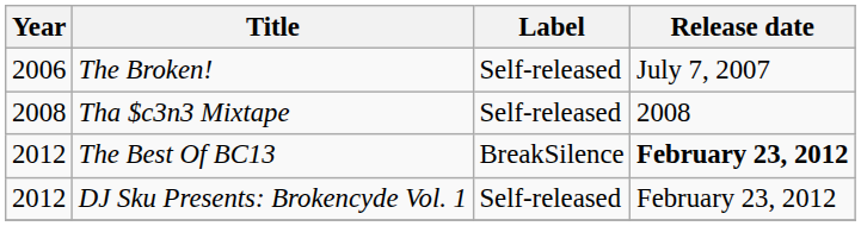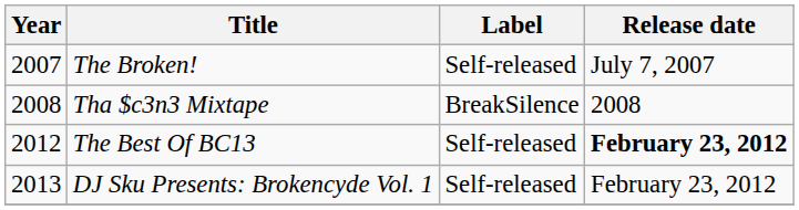 <table class="wikitable">
 <tr>
 <th>Year</th>
 <th>Title</th>
 <th>Label</th>
 <th>Release date</th>
 </tr>
 <tr>
-<td>2006</td>
+<td>2007</td>
 <td><em>The Broken!</em></td>
 <td>Self-released</td>
 <td>July 7, 2007</td>
 </tr>
 <tr>
 <td>2008</td>
 <td><em>Tha $c3n3 Mixtape</em></td>
-<td>Self-released</td>
+<td>BreakSilence</td>
 <td>2008</td>
 </tr>
 <tr>
 <td>2012</td>
 <td><em>The Best Of BC13</em></td>
-<td>BreakSilence</td>
+<td>Self-released</td>
 <td><strong>February 23, 2012</strong></td>
 </tr>
 <tr>
-<td>2012</td>
+<td>2013</td>
 <td><em>DJ Sku Presents: Brokencyde Vol. 1</em></td>
 <td>Self-released</td>
 <td>February 23, 2012</td>
 </tr>
 <tr>
 </tr>
 </table>
